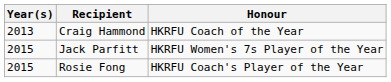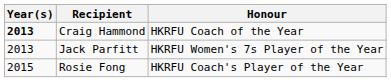 <table class="wikitable">
 <tr>
 <th>Year(s)</th>
 <th>Recipient</th>
 <th>Honour</th>
 </tr>
 <tr>
-<td>2013</td>
+<td><strong>2013</strong></td>
 <td>Craig Hammond</td>
 <td>HKRFU Coach of the Year</td>
 </tr>
 <tr>
-<td>2015</td>
+<td>2013</td>
 <td>Jack Parfitt</td>
 <td>HKRFU Women's 7s Player of the Year</td>
 </tr>
 <tr>
 <td>2015</td>
 <td>Rosie Fong</td>
 <td>HKRFU Coach's Player of the Year</td>
 </tr>
 </table>
